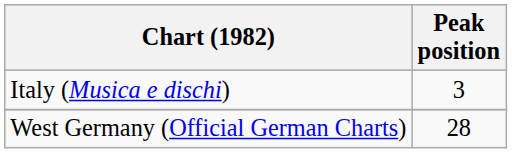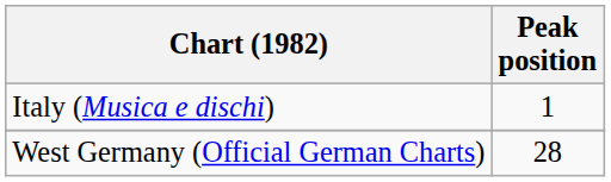 <table class="wikitable sortable">
 <tr>
 <th align="left">Chart (1982)</th>
 <th align="left">Peak<br>position</th>
 </tr>
 <tr>
 <td align="left">Italy (<em><a href='#'>Musica e dischi</a></em>)</td>
-<td align="center">3</td>
+<td align="center">1</td>
 </tr>
 <tr>
 </tr>
 <tr>
 <td align="left">West Germany (<a href='#'>Official German Charts</a>)</td>
 <td align="center">28</td>
 </tr>
 </table>
